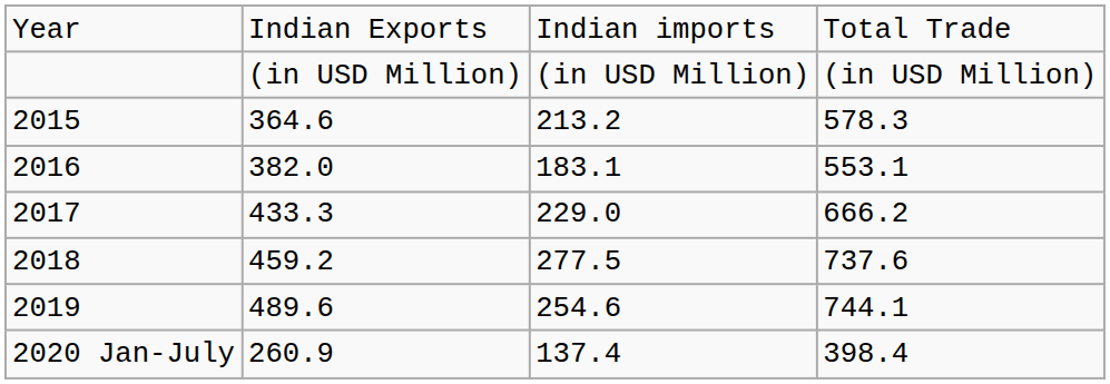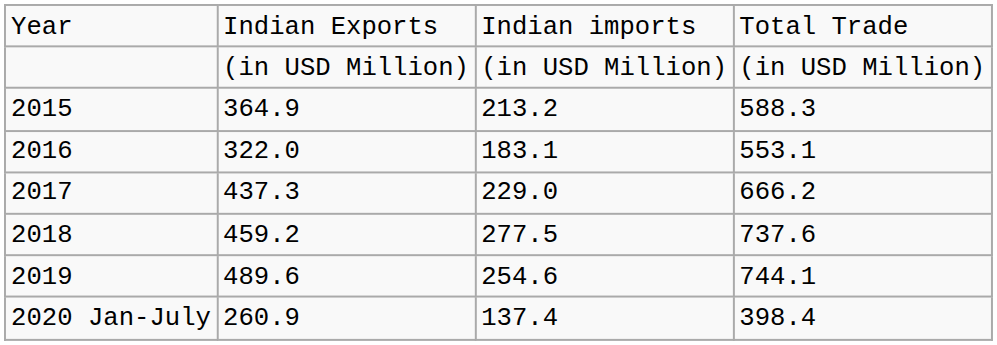 <table class="wikitable">
 <tr>
 <td>Year</td>
 <td>Indian Exports</td>
 <td>Indian imports</td>
 <td>Total Trade</td>
 </tr>
 <tr>
 <td></td>
 <td>(in USD Million)</td>
 <td>(in USD Million)</td>
 <td>(in USD Million)</td>
 </tr>
 <tr>
 <td>2015</td>
-<td>364.6</td>
+<td>364.9</td>
 <td>213.2</td>
-<td>578.3</td>
+<td>588.3</td>
 </tr>
 <tr>
 <td>2016</td>
-<td>382.0</td>
+<td>322.0</td>
 <td>183.1</td>
 <td>553.1</td>
 </tr>
 <tr>
 <td>2017</td>
-<td>433.3</td>
+<td>437.3</td>
 <td>229.0</td>
 <td>666.2</td>
 </tr>
 <tr>
 <td>2018</td>
 <td>459.2</td>
 <td>277.5</td>
 <td>737.6</td>
 </tr>
 <tr>
 <td>2019</td>
 <td>489.6</td>
 <td>254.6</td>
 <td>744.1</td>
 </tr>
 <tr>
 <td>2020 Jan-July</td>
 <td>260.9</td>
 <td>137.4</td>
 <td>398.4</td>
 </tr>
 </table>
